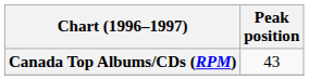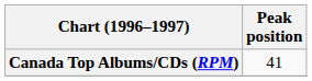 <table class="wikitable plainrowheaders sortable" style="text-align:center;">
 <tr>
 <th scope="col">Chart (1996–1997)</th>
 <th scope="col">Peak<br>position</th>
 </tr>
 <tr>
 <th scope="row">Canada Top Albums/CDs (<em><a href='#'>RPM</a></em>)</th>
-<td style="text-align:center;">43</td>
+<td style="text-align:center;">41</td>
 </tr>
 <tr>
 </tr>
 <tr>
 </tr>
 <tr>
 </tr>
 <tr>
 </tr>
 <tr>
 </tr>
 <tr>
 </tr>
 </table>
